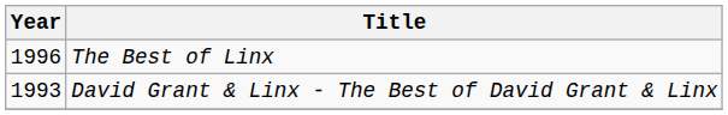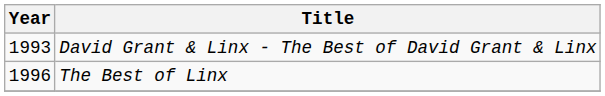 <table class="wikitable">
 <tr>
 <th>Year</th>
 <th>Title</th>
 </tr>
 <tr>
+<td>1993</td>
+<td><em>David Grant & Linx - The Best of David Grant & Linx</em></td>
+</tr>
+<tr>
 <td>1996</td>
 <td><em>The Best of Linx</em></td>
 </tr>
 <tr>
-<td>1993</td>
-<td><em>David Grant & Linx - The Best of David Grant & Linx</em></td>
-</tr>
-<tr>
 </tr>
 </table>
